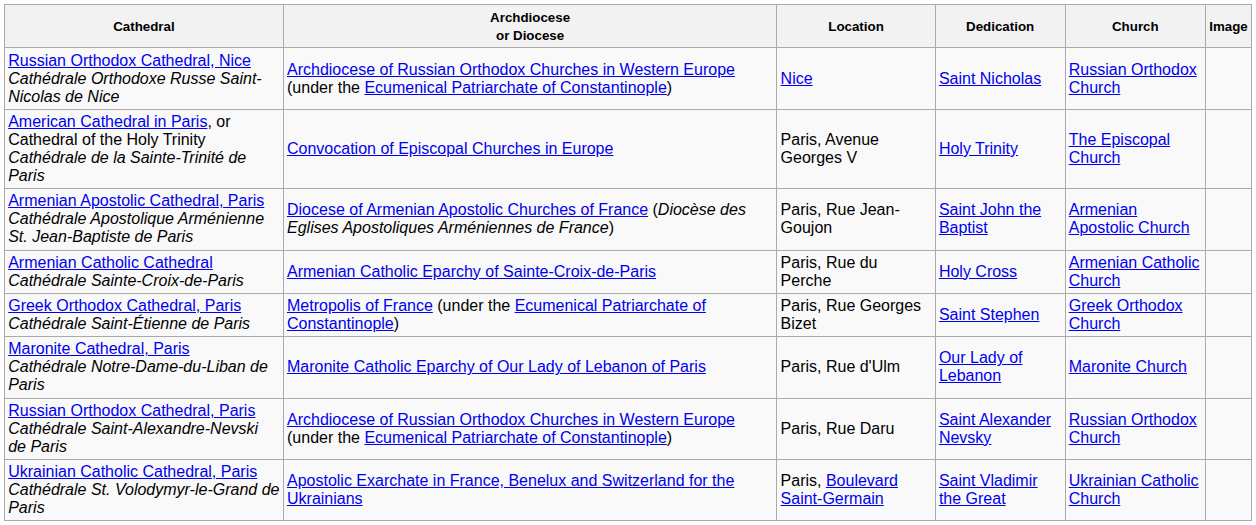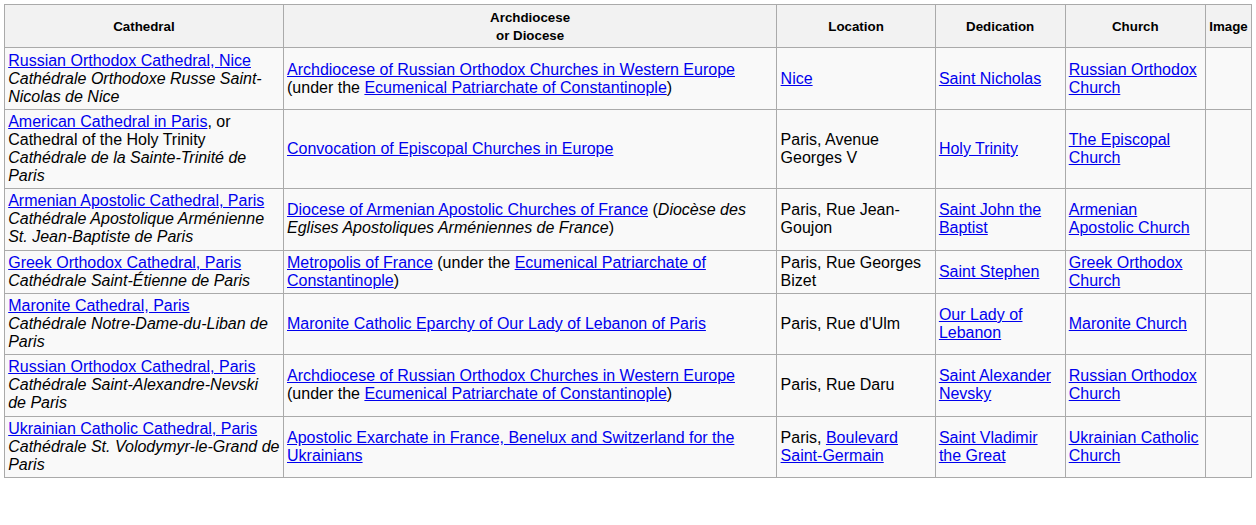 <table class="wikitable sortable">
 <tr>
 <th><small>Cathedral</small></th>
 <th><small>Archdiocese<br>or Diocese</small></th>
 <th><small>Location</small></th>
 <th><small>Dedication</small></th>
 <th><small>Church</small></th>
 <th><small>Image</small></th>
 </tr>
 <tr>
 <td><a href='#'>Russian Orthodox Cathedral, Nice</a><br><em>Cathédrale Orthodoxe Russe Saint-Nicolas de Nice</em></td>
 <td><a href='#'>Archdiocese of Russian Orthodox Churches in Western Europe</a> (under the <a href='#'>Ecumenical Patriarchate of Constantinople</a>)</td>
 <td><a href='#'>Nice</a></td>
 <td><a href='#'>Saint Nicholas</a></td>
 <td><a href='#'>Russian Orthodox Church</a></td>
 <td></td>
 </tr>
 <tr>
 <td><a href='#'>American Cathedral in Paris</a>, or Cathedral of the Holy Trinity<br><em>Cathédrale de la Sainte-Trinité de Paris</em></td>
 <td><a href='#'>Convocation of Episcopal Churches in Europe</a></td>
 <td>Paris, Avenue Georges V</td>
 <td><a href='#'>Holy Trinity</a></td>
 <td><a href='#'>The Episcopal Church</a></td>
 <td></td>
 </tr>
 <tr>
 <td><a href='#'>Armenian Apostolic Cathedral, Paris</a><br><em>Cathédrale Apostolique Arménienne St. Jean-Baptiste de Paris</em></td>
 <td><a href='#'>Diocese of Armenian Apostolic Churches of France</a> (<em>Diocèse des Eglises Apostoliques Arméniennes de France</em>)</td>
 <td>Paris, Rue Jean-Goujon</td>
 <td><a href='#'>Saint John the Baptist</a></td>
 <td><a href='#'>Armenian Apostolic Church</a></td>
-<td></td>
-</tr>
-<tr>
-<td><a href='#'>Armenian Catholic Cathedral</a><br><em>Cathédrale Sainte-Croix-de-Paris</em></td>
-<td><a href='#'>Armenian Catholic Eparchy of Sainte-Croix-de-Paris</a></td>
-<td>Paris, Rue du Perche</td>
-<td><a href='#'>Holy Cross</a></td>
-<td><a href='#'>Armenian Catholic Church</a></td>
 <td></td>
 </tr>
 <tr>
 <td><a href='#'>Greek Orthodox Cathedral, Paris</a><br><em>Cathédrale Saint-Étienne de Paris</em></td>
 <td><a href='#'>Metropolis of France</a> (under the <a href='#'>Ecumenical Patriarchate of Constantinople</a>)</td>
 <td>Paris, Rue Georges Bizet</td>
 <td><a href='#'>Saint Stephen</a></td>
 <td><a href='#'>Greek Orthodox Church</a></td>
 <td></td>
 </tr>
 <tr>
 <td><a href='#'>Maronite Cathedral, Paris</a><br><em>Cathédrale Notre-Dame-du-Liban de Paris</em></td>
 <td><a href='#'>Maronite Catholic Eparchy of Our Lady of Lebanon of Paris</a></td>
 <td>Paris, Rue d'Ulm</td>
 <td><a href='#'>Our Lady of Lebanon</a></td>
 <td><a href='#'>Maronite Church</a></td>
 <td></td>
 </tr>
 <tr>
 <td><a href='#'>Russian Orthodox Cathedral, Paris</a><br><em>Cathédrale Saint-Alexandre-Nevski de Paris</em></td>
 <td><a href='#'>Archdiocese of Russian Orthodox Churches in Western Europe</a> (under the <a href='#'>Ecumenical Patriarchate of Constantinople</a>)</td>
 <td>Paris, Rue Daru</td>
 <td><a href='#'>Saint Alexander Nevsky</a></td>
 <td><a href='#'>Russian Orthodox Church</a></td>
 <td></td>
 </tr>
 <tr>
 <td><a href='#'>Ukrainian Catholic Cathedral, Paris</a><br><em>Cathédrale St. Volodymyr-le-Grand de Paris</em></td>
 <td><a href='#'>Apostolic Exarchate in France, Benelux and Switzerland for the Ukrainians</a></td>
 <td>Paris, <a href='#'>Boulevard Saint-Germain</a></td>
 <td><a href='#'>Saint Vladimir the Great</a></td>
 <td><a href='#'>Ukrainian Catholic Church</a></td>
 <td></td>
 </tr>
 </table>
